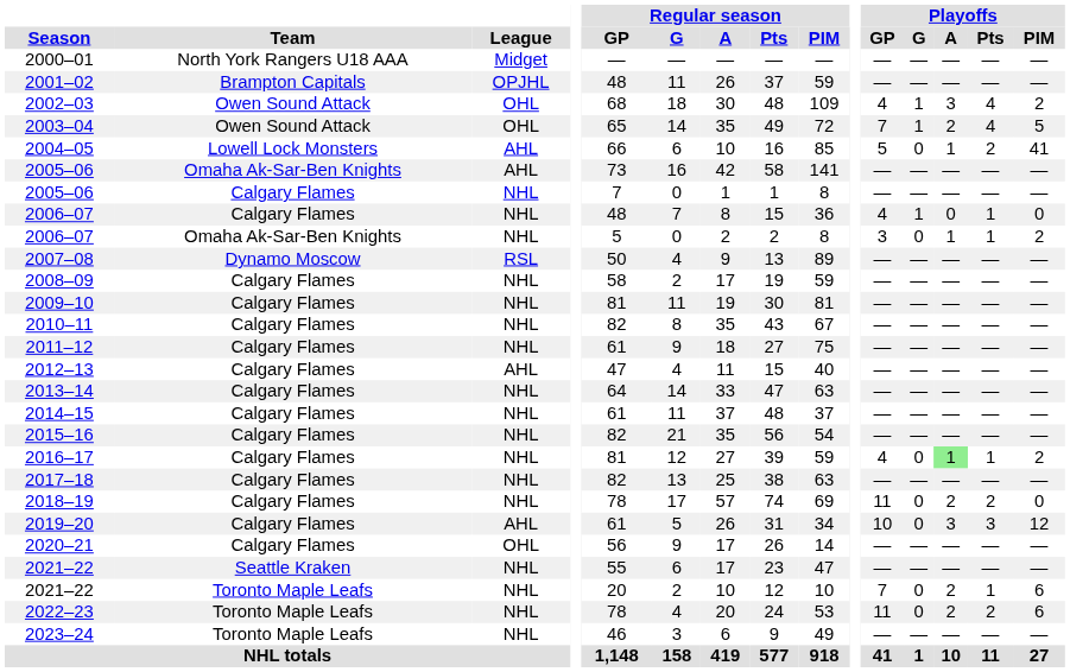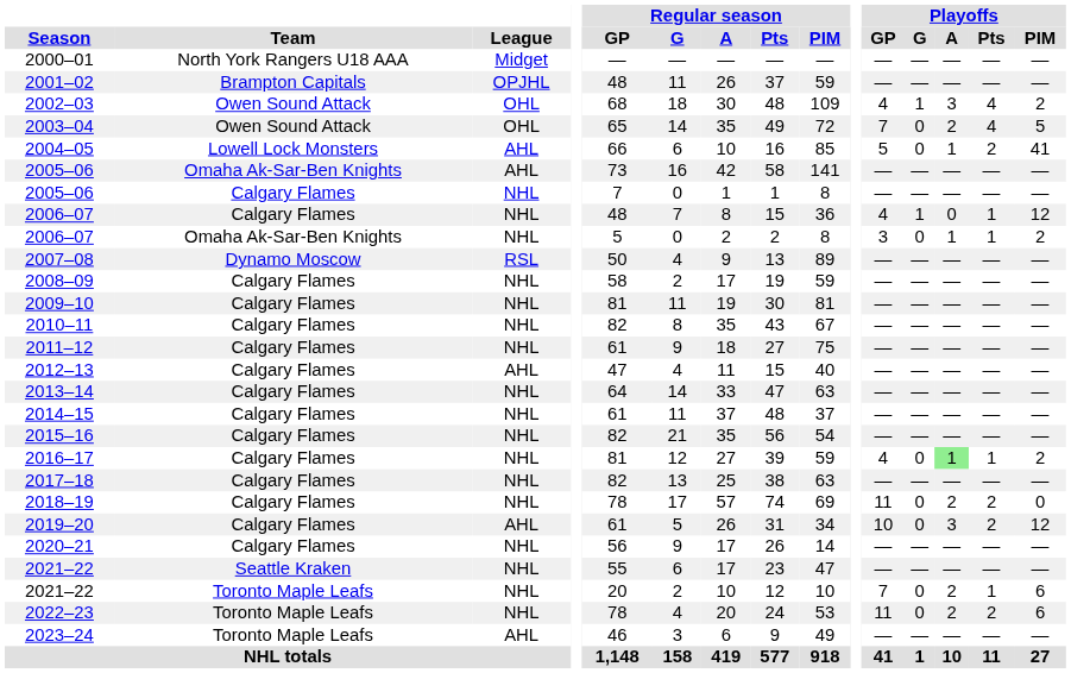 <table border="0" cellpadding="1" cellspacing="0" style="text-align:center; width:60em">
 <tr bgcolor="#e0e0e0">
 <th colspan="3" bgcolor="#ffffff"> </th>
 <th rowspan="99" bgcolor="#ffffff"> </th>
 <th colspan="5"><a href='#'>Regular season</a></th>
 <th rowspan="99" bgcolor="#ffffff"> </th>
 <th colspan="5"><a href='#'>Playoffs</a></th>
 </tr>
 <tr bgcolor="#e0e0e0">
 <th><a href='#'>Season</a></th>
 <th>Team</th>
 <th>League</th>
 <th>GP</th>
 <th><a href='#'>G</a></th>
 <th><a href='#'>A</a></th>
 <th><a href='#'>Pts</a></th>
 <th><a href='#'>PIM</a></th>
 <th>GP</th>
 <th>G</th>
 <th>A</th>
 <th>Pts</th>
 <th>PIM</th>
 </tr>
 <tr>
 <td>2000–01</td>
 <td>North York Rangers U18 AAA</td>
 <td><a href='#'>Midget</a></td>
 <td>—</td>
 <td>—</td>
 <td>—</td>
 <td>—</td>
 <td>—</td>
 <td>—</td>
 <td>—</td>
 <td>—</td>
 <td>—</td>
 <td>—</td>
 </tr>
 <tr bgcolor="#f0f0f0">
 <td><a href='#'>2001–02</a></td>
 <td><a href='#'>Brampton Capitals</a></td>
 <td><a href='#'>OPJHL</a></td>
 <td>48</td>
 <td>11</td>
 <td>26</td>
 <td>37</td>
 <td>59</td>
 <td>—</td>
 <td>—</td>
 <td>—</td>
 <td>—</td>
 <td>—</td>
 </tr>
 <tr>
 <td><a href='#'>2002–03</a></td>
 <td><a href='#'>Owen Sound Attack</a></td>
 <td><a href='#'>OHL</a></td>
 <td>68</td>
 <td>18</td>
 <td>30</td>
 <td>48</td>
 <td>109</td>
 <td>4</td>
 <td>1</td>
 <td>3</td>
 <td>4</td>
 <td>2</td>
 </tr>
 <tr bgcolor="#f0f0f0">
 <td><a href='#'>2003–04</a></td>
 <td>Owen Sound Attack</td>
 <td>OHL</td>
 <td>65</td>
 <td>14</td>
 <td>35</td>
 <td>49</td>
 <td>72</td>
 <td>7</td>
-<td>1</td>
+<td>0</td>
 <td>2</td>
 <td>4</td>
 <td>5</td>
 </tr>
 <tr>
 <td><a href='#'>2004–05</a></td>
 <td><a href='#'>Lowell Lock Monsters</a></td>
 <td><a href='#'>AHL</a></td>
 <td>66</td>
 <td>6</td>
 <td>10</td>
 <td>16</td>
 <td>85</td>
 <td>5</td>
 <td>0</td>
 <td>1</td>
 <td>2</td>
 <td>41</td>
 </tr>
 <tr bgcolor="#f0f0f0">
 <td><a href='#'>2005–06</a></td>
 <td><a href='#'>Omaha Ak-Sar-Ben Knights</a></td>
 <td>AHL</td>
 <td>73</td>
 <td>16</td>
 <td>42</td>
 <td>58</td>
 <td>141</td>
 <td>—</td>
 <td>—</td>
 <td>—</td>
 <td>—</td>
 <td>—</td>
 </tr>
 <tr>
 <td><a href='#'>2005–06</a></td>
 <td><a href='#'>Calgary Flames</a></td>
 <td><a href='#'>NHL</a></td>
 <td>7</td>
 <td>0</td>
 <td>1</td>
 <td>1</td>
 <td>8</td>
 <td>—</td>
 <td>—</td>
 <td>—</td>
 <td>—</td>
 <td>—</td>
 </tr>
 <tr bgcolor="#f0f0f0">
 <td><a href='#'>2006–07</a></td>
 <td>Calgary Flames</td>
 <td>NHL</td>
 <td>48</td>
 <td>7</td>
 <td>8</td>
 <td>15</td>
 <td>36</td>
 <td>4</td>
 <td>1</td>
 <td>0</td>
 <td>1</td>
-<td>0</td>
+<td>12</td>
 </tr>
 <tr>
 <td><a href='#'>2006–07</a></td>
 <td>Omaha Ak-Sar-Ben Knights</td>
 <td>NHL</td>
 <td>5</td>
 <td>0</td>
 <td>2</td>
 <td>2</td>
 <td>8</td>
 <td>3</td>
 <td>0</td>
 <td>1</td>
 <td>1</td>
 <td>2</td>
 </tr>
 <tr bgcolor="#f0f0f0">
 <td><a href='#'>2007–08</a></td>
 <td><a href='#'>Dynamo Moscow</a></td>
 <td><a href='#'>RSL</a></td>
 <td>50</td>
 <td>4</td>
 <td>9</td>
 <td>13</td>
 <td>89</td>
 <td>—</td>
 <td>—</td>
 <td>—</td>
 <td>—</td>
 <td>—</td>
 </tr>
 <tr>
 <td><a href='#'>2008–09</a></td>
 <td>Calgary Flames</td>
 <td>NHL</td>
 <td>58</td>
 <td>2</td>
 <td>17</td>
 <td>19</td>
 <td>59</td>
 <td>—</td>
 <td>—</td>
 <td>—</td>
 <td>—</td>
 <td>—</td>
 </tr>
 <tr bgcolor="#f0f0f0">
 <td><a href='#'>2009–10</a></td>
 <td>Calgary Flames</td>
 <td>NHL</td>
 <td>81</td>
 <td>11</td>
 <td>19</td>
 <td>30</td>
 <td>81</td>
 <td>—</td>
 <td>—</td>
 <td>—</td>
 <td>—</td>
 <td>—</td>
 </tr>
 <tr>
 <td><a href='#'>2010–11</a></td>
 <td>Calgary Flames</td>
 <td>NHL</td>
 <td>82</td>
 <td>8</td>
 <td>35</td>
 <td>43</td>
 <td>67</td>
 <td>—</td>
 <td>—</td>
 <td>—</td>
 <td>—</td>
 <td>—</td>
 </tr>
 <tr bgcolor="#f0f0f0">
 <td><a href='#'>2011–12</a></td>
 <td>Calgary Flames</td>
 <td>NHL</td>
 <td>61</td>
 <td>9</td>
 <td>18</td>
 <td>27</td>
 <td>75</td>
 <td>—</td>
 <td>—</td>
 <td>—</td>
 <td>—</td>
 <td>—</td>
 </tr>
 <tr>
 <td><a href='#'>2012–13</a></td>
 <td>Calgary Flames</td>
 <td>AHL</td>
 <td>47</td>
 <td>4</td>
 <td>11</td>
 <td>15</td>
 <td>40</td>
 <td>—</td>
 <td>—</td>
 <td>—</td>
 <td>—</td>
 <td>—</td>
 </tr>
 <tr bgcolor="#f0f0f0">
 <td><a href='#'>2013–14</a></td>
 <td>Calgary Flames</td>
 <td>NHL</td>
 <td>64</td>
 <td>14</td>
 <td>33</td>
 <td>47</td>
 <td>63</td>
 <td>—</td>
 <td>—</td>
 <td>—</td>
 <td>—</td>
 <td>—</td>
 </tr>
 <tr>
 <td><a href='#'>2014–15</a></td>
 <td>Calgary Flames</td>
 <td>NHL</td>
 <td>61</td>
 <td>11</td>
 <td>37</td>
 <td>48</td>
 <td>37</td>
 <td>—</td>
 <td>—</td>
 <td>—</td>
 <td>—</td>
 <td>—</td>
 </tr>
 <tr bgcolor="#f0f0f0">
 <td><a href='#'>2015–16</a></td>
 <td>Calgary Flames</td>
 <td>NHL</td>
 <td>82</td>
 <td>21</td>
 <td>35</td>
 <td>56</td>
 <td>54</td>
 <td>—</td>
 <td>—</td>
 <td>—</td>
 <td>—</td>
 <td>—</td>
 </tr>
 <tr>
 <td><a href='#'>2016–17</a></td>
 <td>Calgary Flames</td>
 <td>NHL</td>
 <td>81</td>
 <td>12</td>
 <td>27</td>
 <td>39</td>
 <td>59</td>
 <td>4</td>
 <td>0</td>
 <td style="background: lightgreen;">1</td>
 <td>1</td>
 <td>2</td>
 </tr>
 <tr bgcolor="#f0f0f0">
 <td><a href='#'>2017–18</a></td>
 <td>Calgary Flames</td>
 <td>NHL</td>
 <td>82</td>
 <td>13</td>
 <td>25</td>
 <td>38</td>
 <td>63</td>
 <td>—</td>
 <td>—</td>
 <td>—</td>
 <td>—</td>
 <td>—</td>
 </tr>
 <tr>
 <td><a href='#'>2018–19</a></td>
 <td>Calgary Flames</td>
 <td>NHL</td>
 <td>78</td>
 <td>17</td>
 <td>57</td>
 <td>74</td>
 <td>69</td>
 <td>11</td>
 <td>0</td>
 <td>2</td>
 <td>2</td>
 <td>0</td>
 </tr>
 <tr bgcolor="#f0f0f0">
 <td><a href='#'>2019–20</a></td>
 <td>Calgary Flames</td>
 <td>AHL</td>
 <td>61</td>
 <td>5</td>
 <td>26</td>
 <td>31</td>
 <td>34</td>
 <td>10</td>
 <td>0</td>
 <td>3</td>
-<td>3</td>
+<td>2</td>
 <td>12</td>
 </tr>
 <tr>
 <td><a href='#'>2020–21</a></td>
 <td>Calgary Flames</td>
-<td>OHL</td>
+<td>NHL</td>
 <td>56</td>
 <td>9</td>
 <td>17</td>
 <td>26</td>
 <td>14</td>
 <td>—</td>
 <td>—</td>
 <td>—</td>
 <td>—</td>
 <td>—</td>
 </tr>
 <tr bgcolor="#f0f0f0">
 <td><a href='#'>2021–22</a></td>
 <td><a href='#'>Seattle Kraken</a></td>
 <td>NHL</td>
 <td>55</td>
 <td>6</td>
 <td>17</td>
 <td>23</td>
 <td>47</td>
 <td>—</td>
 <td>—</td>
 <td>—</td>
 <td>—</td>
 <td>—</td>
 </tr>
 <tr>
 <td>2021–22</td>
 <td><a href='#'>Toronto Maple Leafs</a></td>
 <td>NHL</td>
 <td>20</td>
 <td>2</td>
 <td>10</td>
 <td>12</td>
 <td>10</td>
 <td>7</td>
 <td>0</td>
 <td>2</td>
 <td>1</td>
 <td>6</td>
 </tr>
 <tr bgcolor="#f0f0f0">
 <td><a href='#'>2022–23</a></td>
 <td>Toronto Maple Leafs</td>
 <td>NHL</td>
 <td>78</td>
 <td>4</td>
 <td>20</td>
 <td>24</td>
 <td>53</td>
 <td>11</td>
 <td>0</td>
 <td>2</td>
 <td>2</td>
 <td>6</td>
 </tr>
 <tr>
 <td><a href='#'>2023–24</a></td>
 <td>Toronto Maple Leafs</td>
-<td>NHL</td>
+<td>AHL</td>
 <td>46</td>
 <td>3</td>
 <td>6</td>
 <td>9</td>
 <td>49</td>
 <td>—</td>
 <td>—</td>
 <td>—</td>
 <td>—</td>
 <td>—</td>
 </tr>
 <tr bgcolor="#e0e0e0">
 <th colspan="3">NHL totals</th>
 <th>1,148</th>
 <th>158</th>
 <th>419</th>
 <th>577</th>
 <th>918</th>
 <th>41</th>
 <th>1</th>
 <th>10</th>
 <th>11</th>
 <th>27</th>
 </tr>
 </table>
